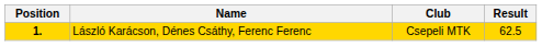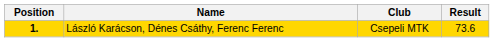 <table class="wikitable" width=60% style="text-align:center">
 <tr>
 <th>Position</th>
 <th>Name</th>
 <th>Club</th>
 <th>Result</th>
 </tr>
 <tr bgcolor=gold>
 <td><strong>1.</strong></td>
 <td align="left">László Karácson, Dénes Csáthy, Ferenc Ferenc</td>
 <td>Csepeli MTK</td>
-<td>62.5</td>
+<td>73.6</td>
 </tr>
 </table>
